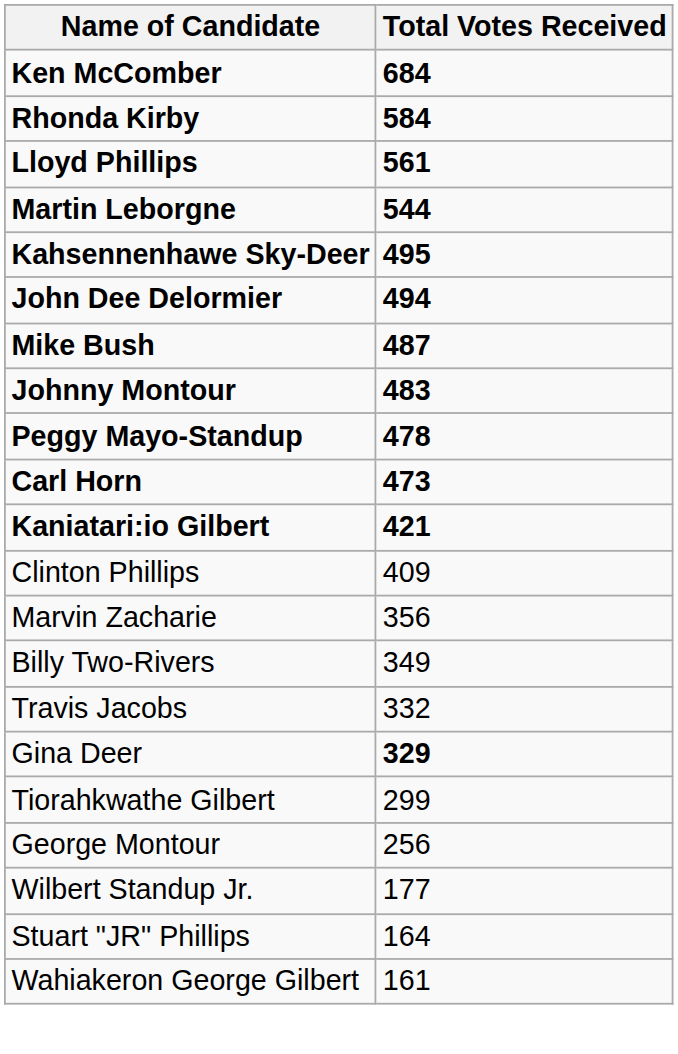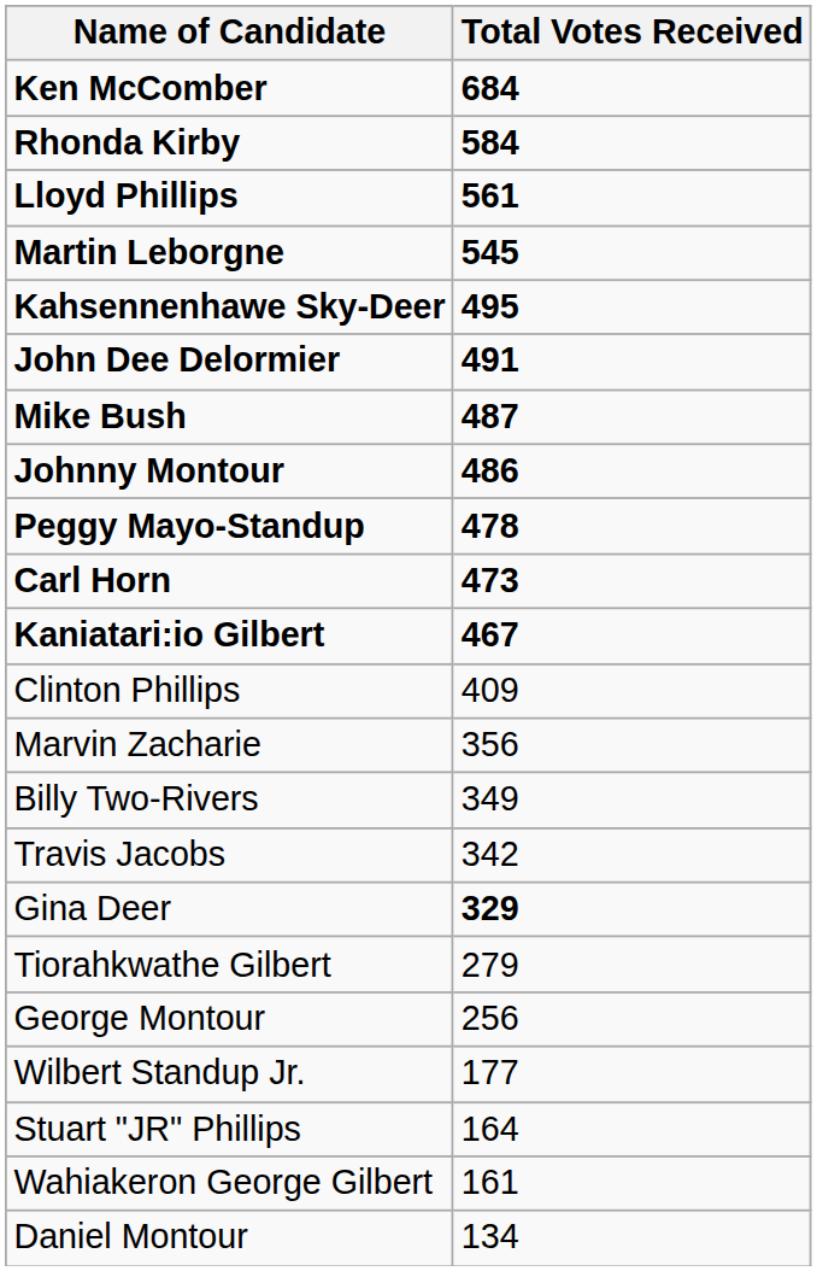 <table class="wikitable">
 <tr>
 <th>Name of Candidate</th>
 <th>Total Votes Received</th>
 </tr>
 <tr>
 <td><strong>Ken McComber</strong></td>
 <td><strong>684</strong></td>
 </tr>
 <tr>
 <td><strong>Rhonda Kirby</strong></td>
 <td><strong>584</strong></td>
 </tr>
 <tr>
 <td><strong>Lloyd Phillips</strong></td>
 <td><strong>561</strong></td>
 </tr>
 <tr>
 <td><strong>Martin Leborgne</strong></td>
-<td><strong>544</strong></td>
+<td><strong>545</strong></td>
 </tr>
 <tr>
 <td><strong>Kahsennenhawe Sky-Deer</strong></td>
 <td><strong>495</strong></td>
 </tr>
 <tr>
 <td><strong>John Dee Delormier</strong></td>
-<td><strong>494</strong></td>
+<td><strong>491</strong></td>
 </tr>
 <tr>
 <td><strong>Mike Bush</strong></td>
 <td><strong>487</strong></td>
 </tr>
 <tr>
 <td><strong>Johnny Montour</strong></td>
-<td><strong>483</strong></td>
+<td><strong>486</strong></td>
 </tr>
 <tr>
 <td><strong>Peggy Mayo-Standup</strong></td>
 <td><strong>478</strong></td>
 </tr>
 <tr>
 <td><strong>Carl Horn</strong></td>
 <td><strong>473</strong></td>
 </tr>
 <tr>
 <td><strong>Kaniatari:io Gilbert</strong></td>
-<td><strong>421</strong></td>
+<td><strong>467</strong></td>
 </tr>
 <tr>
 <td>Clinton Phillips</td>
 <td>409</td>
 </tr>
 <tr>
 <td>Marvin Zacharie</td>
 <td>356</td>
 </tr>
 <tr>
 <td>Billy Two-Rivers</td>
 <td>349</td>
 </tr>
 <tr>
 <td>Travis Jacobs</td>
-<td>332</td>
+<td>342</td>
 </tr>
 <tr>
 <td>Gina Deer</td>
 <td><strong>329</strong></td>
 </tr>
 <tr>
 <td>Tiorahkwathe Gilbert</td>
-<td>299</td>
+<td>279</td>
 </tr>
 <tr>
 <td>George Montour</td>
 <td>256</td>
 </tr>
 <tr>
 <td>Wilbert Standup Jr.</td>
 <td>177</td>
 </tr>
 <tr>
 <td>Stuart "JR" Phillips</td>
 <td>164</td>
 </tr>
 <tr>
 <td>Wahiakeron George Gilbert</td>
 <td>161</td>
 </tr>
+<tr>
+<td>Daniel Montour</td>
+<td>134</td>
+</tr>
 </table>
